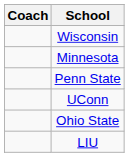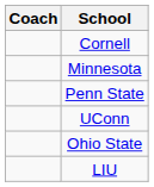 <table class="wikitable sortable" style="font-size: 95%;text-align: center;">
 <tr>
 <th>Coach</th>
 <th>School</th>
 </tr>
 <tr>
-<td><strong></strong></td>
-<td><a href='#'>Wisconsin</a></td>
+<td></td>
+<td><a href='#'>Cornell</a></td>
 </tr>
 <tr>
 <td></td>
 <td><a href='#'>Minnesota</a></td>
 </tr>
 <tr>
 <td></td>
 <td><a href='#'>Penn State</a></td>
 </tr>
 <tr>
 <td></td>
 <td><a href='#'>UConn</a></td>
 </tr>
 <tr>
 <td></td>
 <td><a href='#'>Ohio State</a></td>
 </tr>
 <tr>
 <td></td>
 <td><a href='#'>LIU</a></td>
 </tr>
 </table>
